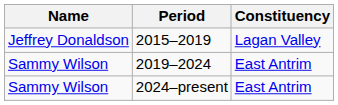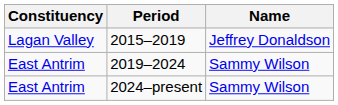 <table class=wikitable>
 <tr>
+<th>Constituency</th>
+<th>Period</th>
 <th>Name</th>
-<th>Period</th>
-<th>Constituency</th>
 </tr>
 <tr>
+<td><a href='#'>Lagan Valley</a></td>
+<td>2015–2019</td>
 <td><a href='#'>Jeffrey Donaldson</a></td>
-<td>2015–2019</td>
-<td><a href='#'>Lagan Valley</a></td>
 </tr>
 <tr>
+<td><a href='#'>East Antrim</a></td>
+<td>2019–2024</td>
 <td><a href='#'>Sammy Wilson</a></td>
-<td>2019–2024</td>
-<td><a href='#'>East Antrim</a></td>
 </tr>
 <tr>
+<td><a href='#'>East Antrim</a></td>
+<td>2024–present</td>
 <td><a href='#'>Sammy Wilson</a></td>
-<td>2024–present</td>
-<td><a href='#'>East Antrim</a></td>
 </tr>
 </table>
